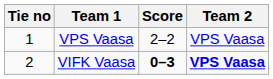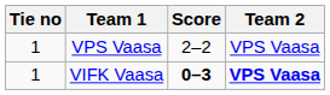 <table class="wikitable" style="text-align:center">
 <tr>
 <th style= width="40px">Tie no</th>
 <th style= width="150px">Team 1</th>
 <th style= width="60px">Score</th>
 <th style= width="150px">Team 2</th>
 </tr>
 <tr>
 <td>1</td>
 <td><a href='#'>VPS Vaasa</a></td>
 <td>2–2</td>
 <td><a href='#'>VPS Vaasa</a></td>
 </tr>
 <tr>
-<td>2</td>
+<td>1</td>
 <td><a href='#'>VIFK Vaasa</a></td>
 <td><strong>0–3</strong></td>
 <td><strong><a href='#'>VPS Vaasa</a></strong></td>
 </tr>
 </table>
